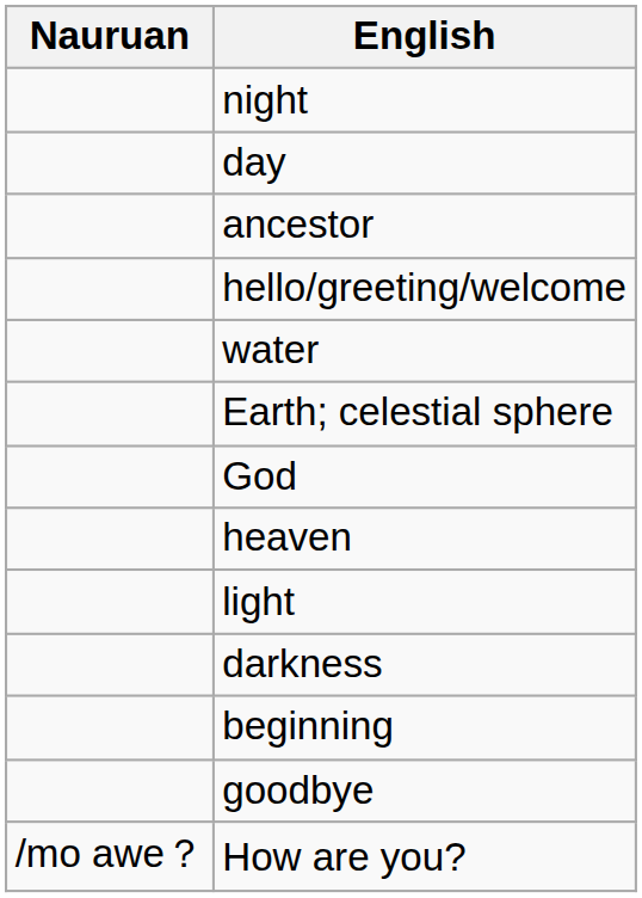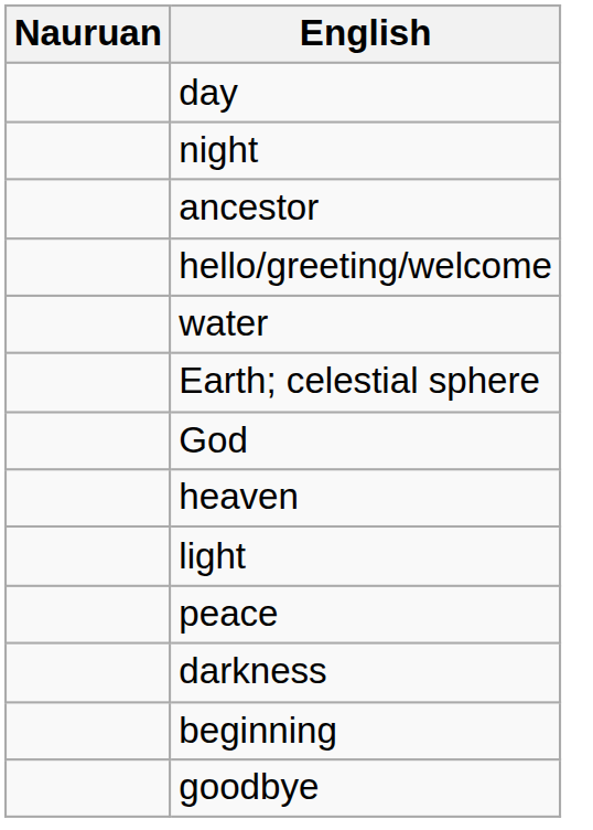 <table class="wikitable">
 <tr>
 <th>Nauruan</th>
 <th>English</th>
 </tr>
 <tr>
 <td></td>
-<td>night</td>
+<td>day</td>
 </tr>
 <tr>
 <td></td>
-<td>day</td>
+<td>night</td>
 </tr>
 <tr>
 <td></td>
 <td>ancestor</td>
 </tr>
 <tr>
 <td></td>
 <td>hello/greeting/welcome</td>
 </tr>
 <tr>
 <td></td>
 <td>water</td>
 </tr>
 <tr>
 <td></td>
 <td>Earth; celestial sphere</td>
 </tr>
 <tr>
 <td></td>
 <td>God</td>
 </tr>
 <tr>
 <td></td>
 <td>heaven</td>
 </tr>
 <tr>
 <td></td>
 <td>light</td>
 </tr>
 <tr>
 <td></td>
+<td>peace</td>
+</tr>
+<tr>
+<td></td>
 <td>darkness</td>
 </tr>
 <tr>
 <td></td>
 <td>beginning</td>
 </tr>
 <tr>
 <td></td>
 <td>goodbye</td>
 </tr>
-<tr>
-<td>/mo awe？</td>
-<td>How are you?</td>
-</tr>
 </table>
